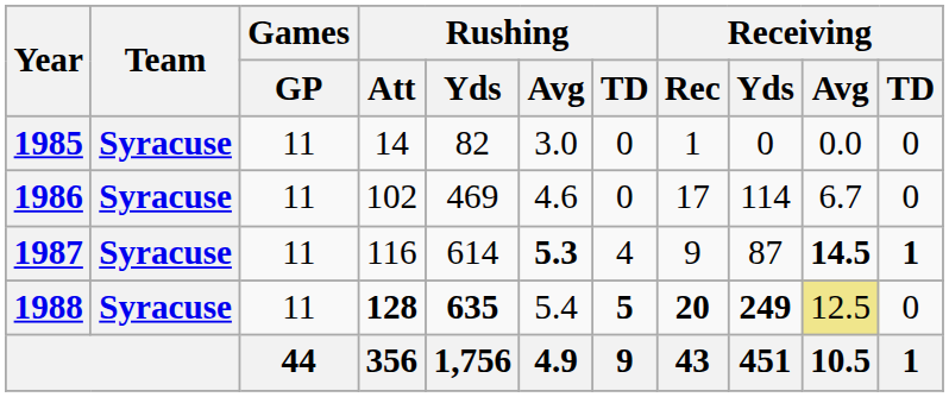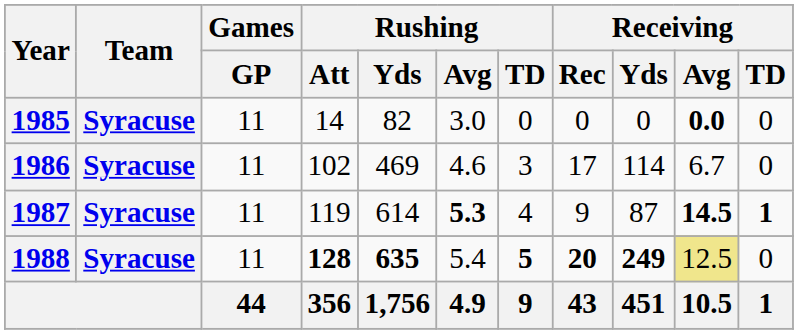 <table class="wikitable" style="text-align:center;">
 <tr>
 <th rowspan="2">Year</th>
 <th rowspan="2">Team</th>
 <th colspan="1">Games</th>
 <th colspan="4">Rushing</th>
 <th colspan="4">Receiving</th>
 </tr>
 <tr>
 <th>GP</th>
 <th>Att</th>
 <th>Yds</th>
 <th>Avg</th>
 <th>TD</th>
 <th>Rec</th>
 <th>Yds</th>
 <th>Avg</th>
 <th>TD</th>
 </tr>
 <tr>
 <th><a href='#'>1985</a></th>
 <th><a href='#'>Syracuse</a></th>
 <td>11</td>
 <td>14</td>
 <td>82</td>
 <td>3.0</td>
 <td>0</td>
-<td>1</td>
 <td>0</td>
-<td>0.0</td>
+<td>0</td>
+<td><strong>0.0</strong></td>
 <td>0</td>
 </tr>
 <tr>
 <th><a href='#'>1986</a></th>
 <th><a href='#'>Syracuse</a></th>
 <td>11</td>
 <td>102</td>
 <td>469</td>
 <td>4.6</td>
-<td>0</td>
+<td>3</td>
 <td>17</td>
 <td>114</td>
 <td>6.7</td>
 <td>0</td>
 </tr>
 <tr>
 <th><a href='#'>1987</a></th>
 <th><a href='#'>Syracuse</a></th>
 <td>11</td>
-<td>116</td>
+<td>119</td>
 <td>614</td>
 <td><strong>5.3</strong></td>
 <td>4</td>
 <td>9</td>
 <td>87</td>
 <td><strong>14.5</strong></td>
 <td><strong>1</strong></td>
 </tr>
 <tr>
 <th><a href='#'>1988</a></th>
 <th><a href='#'>Syracuse</a></th>
 <td>11</td>
 <td><strong>128</strong></td>
 <td><strong>635</strong></td>
 <td>5.4</td>
 <td><strong>5</strong></td>
 <td><strong>20</strong></td>
 <td><strong>249</strong></td>
 <td style="background: khaki;">12.5</td>
 <td>0</td>
 </tr>
 <tr>
 <th colspan="2"></th>
 <th>44</th>
 <th>356</th>
 <th>1,756</th>
 <th>4.9</th>
 <th>9</th>
 <th>43</th>
 <th>451</th>
 <th>10.5</th>
 <th>1</th>
 </tr>
 </table>
